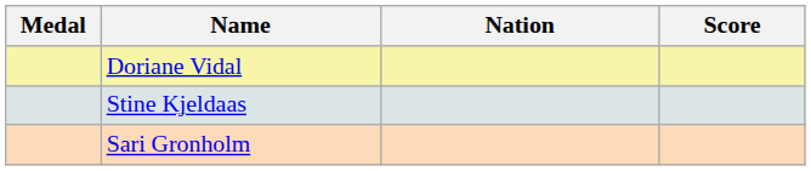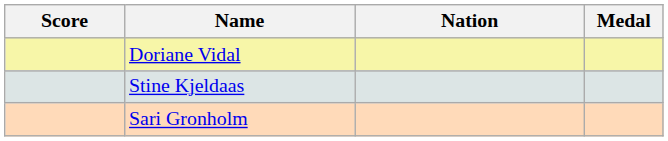 <table class=wikitable style="border:1px solid #AAAAAA;font-size:90%">
 <tr bgcolor="#E4E4E4">
-<th width=50>Medal</th>
+<th width=80>Score</th>
 <th width=160>Name</th>
 <th width=160>Nation</th>
-<th width=80>Score</th>
+<th width=50>Medal</th>
 </tr>
 <tr bgcolor="#F7F6A8">
 <td align="center"></td>
 <td><a href='#'>Doriane Vidal</a></td>
 <td></td>
 <td align="center"></td>
 </tr>
 <tr bgcolor="#DCE5E5">
 <td align="center"></td>
 <td><a href='#'>Stine Kjeldaas</a></td>
 <td></td>
 <td align="center"></td>
 </tr>
 <tr bgcolor="#FFDAB9">
 <td align="center"></td>
 <td><a href='#'>Sari Gronholm</a></td>
 <td></td>
 <td align="center"></td>
 </tr>
 </table>
